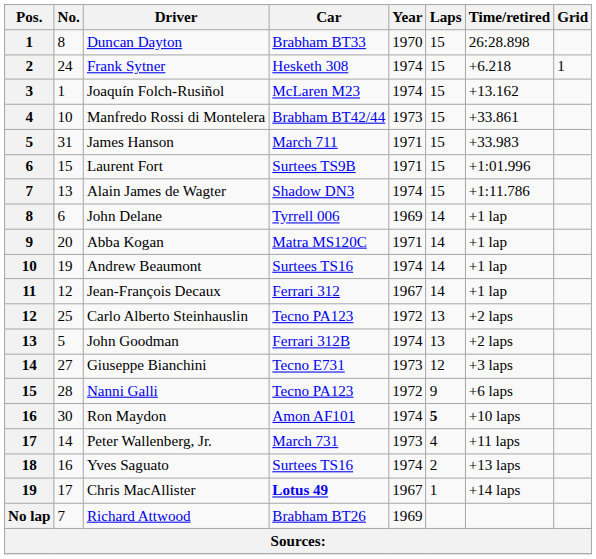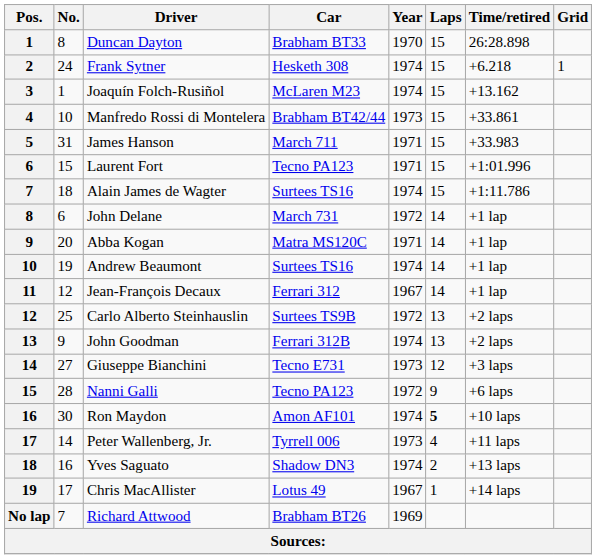 <table class="wikitable" style="font-size:90%">
 <tr>
 <th>Pos.</th>
 <th>No.</th>
 <th>Driver</th>
 <th>Car</th>
 <th>Year</th>
 <th>Laps</th>
 <th>Time/retired</th>
 <th>Grid</th>
 </tr>
 <tr>
 <th>1</th>
 <td>8</td>
 <td> <a href='#'>Duncan Dayton</a></td>
 <td><a href='#'>Brabham BT33</a></td>
 <td>1970</td>
 <td>15</td>
 <td>26:28.898</td>
 <td></td>
 </tr>
 <tr>
 <th>2</th>
 <td>24</td>
 <td> <a href='#'>Frank Sytner</a></td>
 <td><a href='#'>Hesketh 308</a></td>
 <td>1974</td>
 <td>15</td>
 <td>+6.218</td>
 <td>1</td>
 </tr>
 <tr>
 <th>3</th>
 <td>1</td>
 <td> Joaquín Folch-Rusiñol</td>
 <td><a href='#'>McLaren M23</a></td>
 <td>1974</td>
 <td>15</td>
 <td>+13.162</td>
 <td></td>
 </tr>
 <tr>
 <th>4</th>
 <td>10</td>
 <td> Manfredo Rossi di Montelera</td>
 <td><a href='#'>Brabham BT42/44</a></td>
 <td>1973</td>
 <td>15</td>
 <td>+33.861</td>
 <td></td>
 </tr>
 <tr>
 <th>5</th>
 <td>31</td>
 <td> James Hanson</td>
 <td><a href='#'>March 711</a></td>
 <td>1971</td>
 <td>15</td>
 <td>+33.983</td>
 <td></td>
 </tr>
 <tr>
 <th>6</th>
 <td>15</td>
 <td> Laurent Fort</td>
-<td><a href='#'>Surtees TS9B</a></td>
+<td><a href='#'>Tecno PA123</a></td>
 <td>1971</td>
 <td>15</td>
 <td>+1:01.996</td>
 <td></td>
 </tr>
 <tr>
 <th>7</th>
-<td>13</td>
+<td>18</td>
 <td> Alain James de Wagter</td>
-<td><a href='#'>Shadow DN3</a></td>
+<td><a href='#'>Surtees TS16</a></td>
 <td>1974</td>
 <td>15</td>
 <td>+1:11.786</td>
 <td></td>
 </tr>
 <tr>
 <th>8</th>
 <td>6</td>
 <td> John Delane</td>
-<td><a href='#'>Tyrrell 006</a></td>
-<td>1969</td>
+<td><a href='#'>March 731</a></td>
+<td>1972</td>
 <td>14</td>
 <td>+1 lap</td>
 <td></td>
 </tr>
 <tr>
 <th>9</th>
 <td>20</td>
 <td> Abba Kogan</td>
 <td><a href='#'>Matra MS120C</a></td>
 <td>1971</td>
 <td>14</td>
 <td>+1 lap</td>
 <td></td>
 </tr>
 <tr>
 <th>10</th>
 <td>19</td>
 <td> Andrew Beaumont</td>
 <td><a href='#'>Surtees TS16</a></td>
 <td>1974</td>
 <td>14</td>
 <td>+1 lap</td>
 <td></td>
 </tr>
 <tr>
 <th>11</th>
 <td>12</td>
 <td> Jean-François Decaux</td>
 <td><a href='#'>Ferrari 312</a></td>
 <td>1967</td>
 <td>14</td>
 <td>+1 lap</td>
 <td></td>
 </tr>
 <tr>
 <th>12</th>
 <td>25</td>
 <td> Carlo Alberto Steinhauslin</td>
-<td><a href='#'>Tecno PA123</a></td>
+<td><a href='#'>Surtees TS9B</a></td>
 <td>1972</td>
 <td>13</td>
 <td>+2 laps</td>
 <td></td>
 </tr>
 <tr>
 <th>13</th>
-<td>5</td>
+<td>9</td>
 <td> John Goodman</td>
 <td><a href='#'>Ferrari 312B</a></td>
 <td>1974</td>
 <td>13</td>
 <td>+2 laps</td>
 <td></td>
 </tr>
 <tr>
 <th>14</th>
 <td>27</td>
 <td> Giuseppe Bianchini</td>
 <td><a href='#'>Tecno E731</a></td>
 <td>1973</td>
 <td>12</td>
 <td>+3 laps</td>
 <td></td>
 </tr>
 <tr>
 <th>15</th>
 <td>28</td>
 <td> <a href='#'>Nanni Galli</a></td>
 <td><a href='#'>Tecno PA123</a></td>
 <td>1972</td>
 <td>9</td>
 <td>+6 laps</td>
 <td></td>
 </tr>
 <tr>
 <th>16</th>
 <td>30</td>
 <td> Ron Maydon</td>
 <td><a href='#'>Amon AF101</a></td>
 <td>1974</td>
 <td><strong>5</strong></td>
 <td>+10 laps</td>
 <td></td>
 </tr>
 <tr>
 <th>17</th>
 <td>14</td>
 <td> Peter Wallenberg, Jr.</td>
-<td><a href='#'>March 731</a></td>
+<td><a href='#'>Tyrrell 006</a></td>
 <td>1973</td>
 <td>4</td>
 <td>+11 laps</td>
 <td></td>
 </tr>
 <tr>
 <th>18</th>
 <td>16</td>
 <td> Yves Saguato</td>
-<td><a href='#'>Surtees TS16</a></td>
+<td><a href='#'>Shadow DN3</a></td>
 <td>1974</td>
 <td>2</td>
 <td>+13 laps</td>
 <td></td>
 </tr>
 <tr>
 <th>19</th>
 <td>17</td>
 <td> Chris MacAllister</td>
-<td><strong><a href='#'>Lotus 49</a></strong></td>
+<td><a href='#'>Lotus 49</a></td>
 <td>1967</td>
 <td>1</td>
 <td>+14 laps</td>
 <td></td>
 </tr>
 <tr>
 <th>No lap</th>
 <td>7</td>
 <td> <a href='#'>Richard Attwood</a></td>
 <td><a href='#'>Brabham BT26</a></td>
 <td>1969</td>
 <td></td>
 <td></td>
 <td></td>
 </tr>
 <tr style="background-color:#E5E4E2" align="center">
 <th colspan=8>Sources:</th>
 </tr>
 <tr>
 </tr>
 </table>
